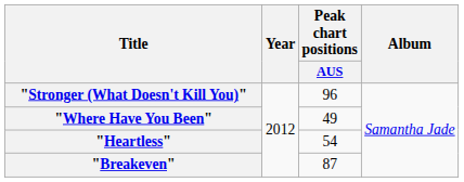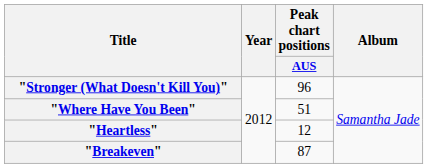 <table class="wikitable plainrowheaders" style="text-align:center;">
 <tr>
 <th scope="col" rowspan="2" style="width:17em;">Title</th>
 <th scope="col" rowspan="2">Year</th>
 <th scope="col" colspan="1">Peak chart positions</th>
 <th scope="col" rowspan="2">Album</th>
 </tr>
 <tr>
 <th scope="col" style="width:2.5em;font-size:90%;"><a href='#'>AUS</a><br></th>
 </tr>
 <tr>
 <th scope="row">"<a href='#'>Stronger (What Doesn't Kill You)</a>"</th>
 <td rowspan="4">2012</td>
 <td>96</td>
 <td rowspan="4"><em><a href='#'>Samantha Jade</a></em></td>
 </tr>
 <tr>
 <th scope="row">"<a href='#'>Where Have You Been</a>"</th>
-<td>49</td>
+<td>51</td>
 </tr>
 <tr>
 <th scope="row">"<a href='#'>Heartless</a>"</th>
-<td>54</td>
+<td>12</td>
 </tr>
 <tr>
 <th scope="row">"<a href='#'>Breakeven</a>"</th>
 <td>87</td>
 </tr>
 </table>
